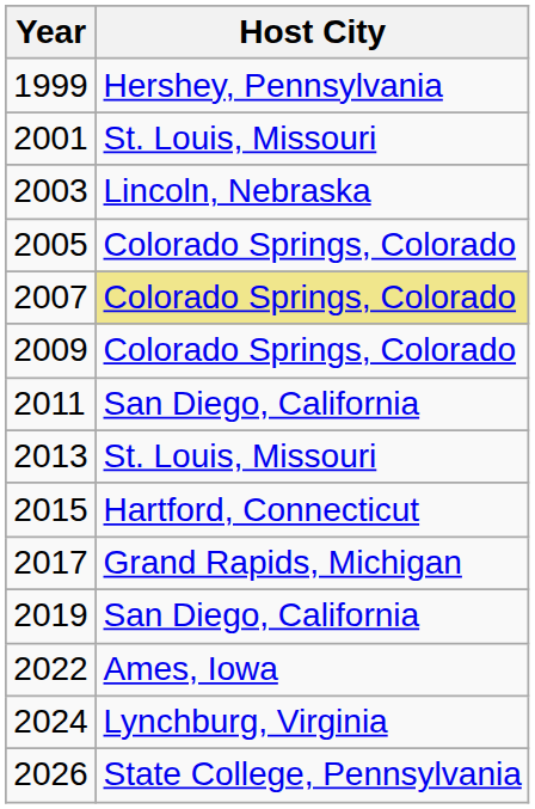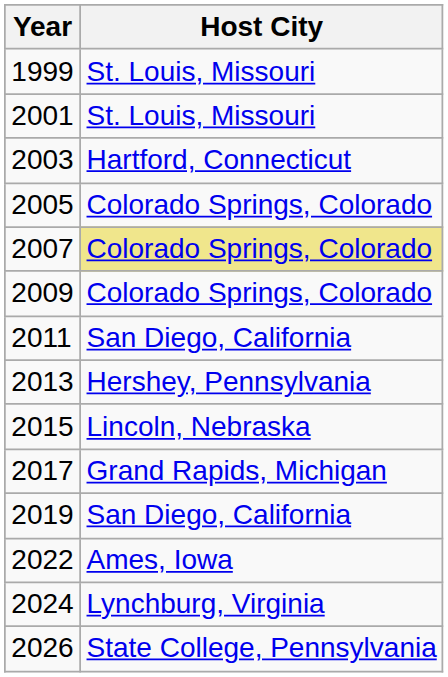 <table class="wikitable">
 <tr>
 <th>Year</th>
 <th>Host City</th>
 </tr>
 <tr>
 <td>1999</td>
-<td><a href='#'>Hershey, Pennsylvania</a></td>
+<td><a href='#'>St. Louis, Missouri</a></td>
 </tr>
 <tr>
 <td>2001</td>
 <td><a href='#'>St. Louis, Missouri</a></td>
 </tr>
 <tr>
 <td>2003</td>
-<td><a href='#'>Lincoln, Nebraska</a></td>
+<td><a href='#'>Hartford, Connecticut</a></td>
 </tr>
 <tr>
 <td>2005</td>
 <td><a href='#'>Colorado Springs, Colorado</a></td>
 </tr>
 <tr>
 <td>2007</td>
 <td style="background: khaki;"><a href='#'>Colorado Springs, Colorado</a></td>
 </tr>
 <tr>
 <td>2009</td>
 <td><a href='#'>Colorado Springs, Colorado</a></td>
 </tr>
 <tr>
 <td>2011</td>
 <td><a href='#'>San Diego, California</a></td>
 </tr>
 <tr>
 <td>2013</td>
-<td><a href='#'>St. Louis, Missouri</a></td>
+<td><a href='#'>Hershey, Pennsylvania</a></td>
 </tr>
 <tr>
 <td>2015</td>
-<td><a href='#'>Hartford, Connecticut</a></td>
+<td><a href='#'>Lincoln, Nebraska</a></td>
 </tr>
 <tr>
 <td>2017</td>
 <td><a href='#'>Grand Rapids, Michigan</a></td>
 </tr>
 <tr>
 <td>2019</td>
 <td><a href='#'>San Diego, California</a></td>
 </tr>
 <tr>
 <td>2022</td>
 <td><a href='#'>Ames, Iowa</a></td>
 </tr>
 <tr>
 <td>2024</td>
 <td><a href='#'>Lynchburg, Virginia</a></td>
 </tr>
 <tr>
 <td>2026</td>
 <td><a href='#'>State College, Pennsylvania</a></td>
 </tr>
 </table>
